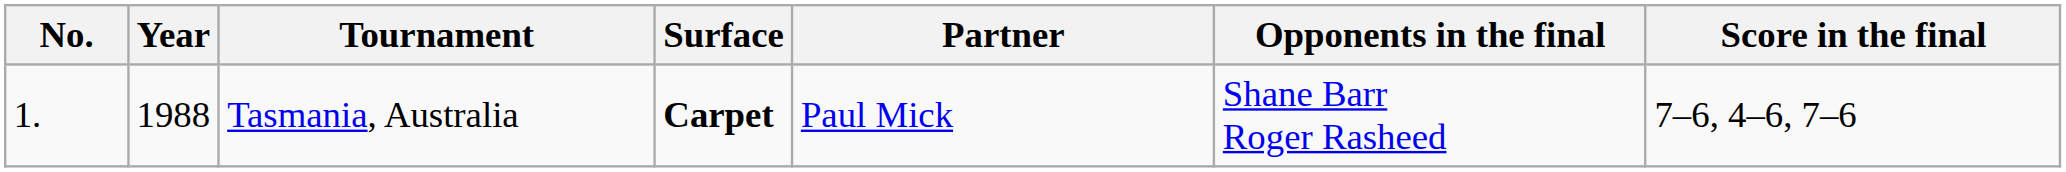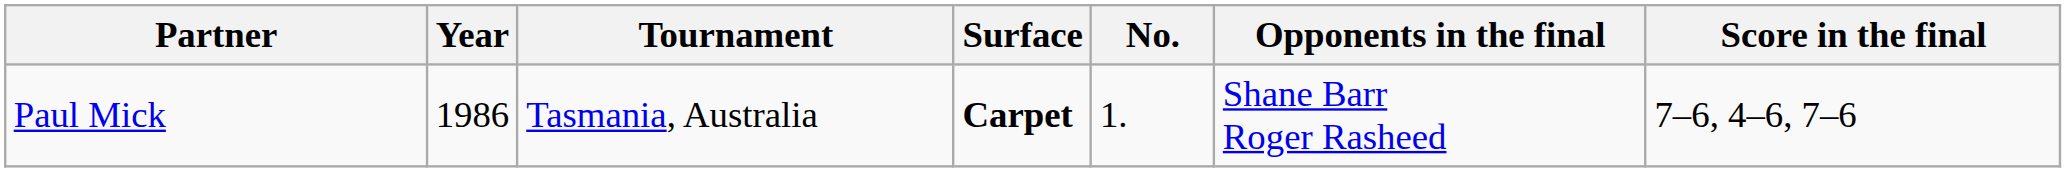 <table class="sortable wikitable" style=font-size:97%>
 <tr>
-<th width=50>No.</th>
+<th width=200>Partner</th>
 <th width=10>Year</th>
 <th width=200>Tournament</th>
 <th width=50>Surface</th>
-<th width=200>Partner</th>
+<th width=50>No.</th>
 <th width=200>Opponents in the final</th>
 <th width=200>Score in the final</th>
 </tr>
 <tr>
-<td>1.</td>
-<td>1988</td>
+<td> <a href='#'>Paul Mick</a></td>
+<td>1986</td>
 <td> <a href='#'>Tasmania</a>, Australia</td>
 <td><strong>Carpet</strong></td>
-<td> <a href='#'>Paul Mick</a></td>
+<td>1.</td>
 <td> <a href='#'>Shane Barr</a><br> <a href='#'>Roger Rasheed</a></td>
 <td>7–6, 4–6, 7–6</td>
 </tr>
 </table>
